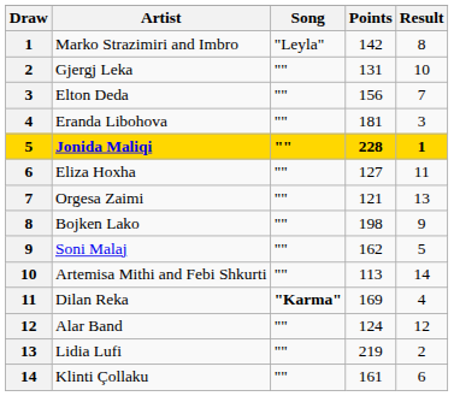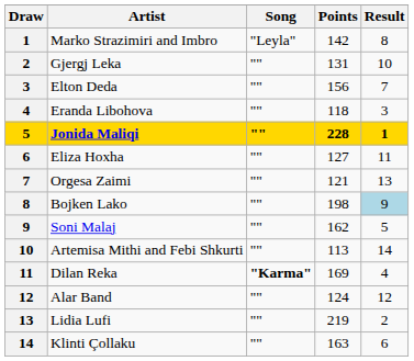 <table class="sortable wikitable plainrowheaders" style="margin: 1em auto 1em auto; text-align:center;">
 <tr>
 </tr>
 <tr>
 <th scope="col">Draw</th>
 <th scope="col">Artist</th>
 <th scope="col">Song</th>
 <th scope="col">Points</th>
 <th scope="col">Result</th>
 </tr>
 <tr>
 <th scope="row" style="text-align:center;">1</th>
 <td align="left">Marko Strazimiri and Imbro</td>
 <td align="left">"Leyla"</td>
 <td>142</td>
 <td>8</td>
 </tr>
 <tr>
 <th scope="row" style="text-align:center;">2</th>
 <td align="left">Gjergj Leka</td>
 <td align="left">""</td>
 <td>131</td>
 <td>10</td>
 </tr>
 <tr>
 <th scope="row" style="text-align:center;">3</th>
 <td align="left">Elton Deda</td>
 <td align="left">""</td>
 <td>156</td>
 <td>7</td>
 </tr>
 <tr>
 <th scope="row" style="text-align:center;">4</th>
 <td align="left">Eranda Libohova</td>
 <td align="left">""</td>
-<td>181</td>
+<td>118</td>
 <td>3</td>
 </tr>
 <tr style="font-weight:bold; background:gold;">
 <th scope="row" style="text-align:center; font-weight:bold; background:gold;">5</th>
 <td align="left"><a href='#'>Jonida Maliqi</a></td>
 <td align="left">""</td>
 <td>228</td>
 <td>1</td>
 </tr>
 <tr>
 <th scope="row" style="text-align:center;">6</th>
 <td align="left">Eliza Hoxha</td>
 <td align="left">""</td>
 <td>127</td>
 <td>11</td>
 </tr>
 <tr>
 <th scope="row" style="text-align:center;">7</th>
 <td align="left">Orgesa Zaimi</td>
 <td align="left">""</td>
 <td>121</td>
 <td>13</td>
 </tr>
 <tr>
 <th scope="row" style="text-align:center;">8</th>
 <td align="left">Bojken Lako</td>
 <td align="left">""</td>
 <td>198</td>
-<td>9</td>
+<td style="background: lightblue;">9</td>
 </tr>
 <tr>
 <th scope="row" style="text-align:center;">9</th>
 <td align="left"><a href='#'>Soni Malaj</a></td>
 <td align="left">""</td>
 <td>162</td>
 <td>5</td>
 </tr>
 <tr>
 <th scope="row" style="text-align:center;">10</th>
 <td align="left">Artemisa Mithi and Febi Shkurti</td>
 <td align="left">""</td>
 <td>113</td>
 <td>14</td>
 </tr>
 <tr>
 <th scope="row" style="text-align:center;">11</th>
 <td align="left">Dilan Reka</td>
 <td align="left"><strong>"Karma"</strong></td>
 <td>169</td>
 <td>4</td>
 </tr>
 <tr>
 <th scope="row" style="text-align:center;">12</th>
 <td align="left">Alar Band</td>
 <td align="left">""</td>
 <td>124</td>
 <td>12</td>
 </tr>
 <tr>
 <th scope="row" style="text-align:center;">13</th>
 <td align="left">Lidia Lufi</td>
 <td align="left">""</td>
 <td>219</td>
 <td>2</td>
 </tr>
 <tr>
 <th scope="row" style="text-align:center;">14</th>
 <td align="left">Klinti Çollaku</td>
 <td align="left">""</td>
-<td>161</td>
+<td>163</td>
 <td>6</td>
 </tr>
 </table>
